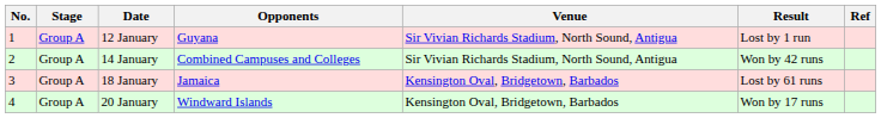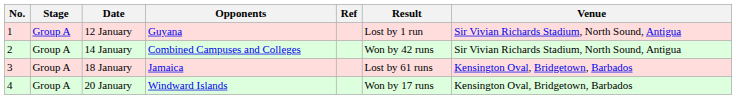 <table class="wikitable" width="80%" style="font-size: 95%">
 <tr bgcolor="#efefef">
 <th>No.</th>
 <th>Stage</th>
 <th>Date</th>
 <th>Opponents</th>
+<th>Ref</th>
+<th>Result</th>
 <th>Venue</th>
-<th>Result</th>
-<th>Ref</th>
 </tr>
 <tr bgcolor="#ffdddd">
 <td>1</td>
 <td><a href='#'>Group A</a></td>
 <td>12 January</td>
 <td><a href='#'>Guyana</a></td>
+<td></td>
+<td>Lost by 1 run</td>
 <td><a href='#'>Sir Vivian Richards Stadium</a>, North Sound, <a href='#'>Antigua</a></td>
-<td>Lost by 1 run</td>
-<td></td>
 </tr>
 <tr bgcolor="#ddffdd">
 <td>2</td>
 <td>Group A</td>
 <td>14 January</td>
 <td><a href='#'>Combined Campuses and Colleges</a></td>
+<td></td>
+<td>Won by 42 runs</td>
 <td>Sir Vivian Richards Stadium, North Sound, Antigua</td>
-<td>Won by 42 runs</td>
-<td></td>
 </tr>
 <tr bgcolor="#ffdddd">
 <td>3</td>
 <td>Group A</td>
 <td>18 January</td>
 <td><a href='#'>Jamaica</a></td>
+<td></td>
+<td>Lost by 61 runs</td>
 <td><a href='#'>Kensington Oval</a>, <a href='#'>Bridgetown</a>, <a href='#'>Barbados</a></td>
-<td>Lost by 61 runs</td>
-<td></td>
 </tr>
 <tr bgcolor="#ddffdd">
 <td>4</td>
 <td>Group A</td>
 <td>20 January</td>
 <td><a href='#'>Windward Islands</a></td>
+<td></td>
+<td>Won by 17 runs</td>
 <td>Kensington Oval, Bridgetown, Barbados</td>
-<td>Won by 17 runs</td>
-<td></td>
 </tr>
 </table>
